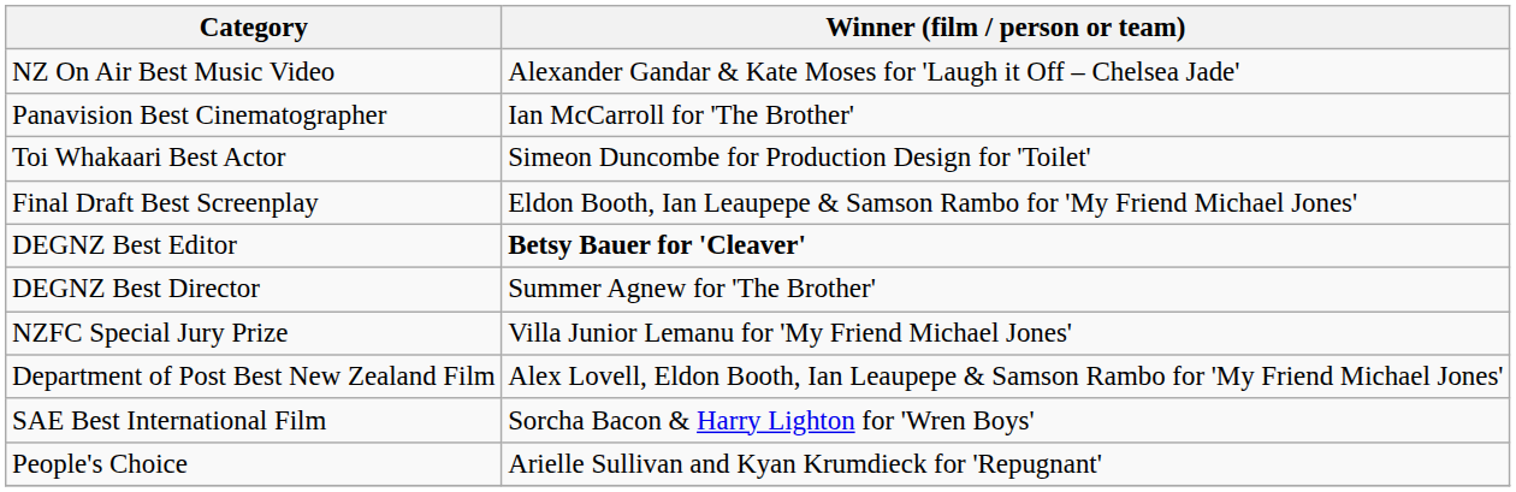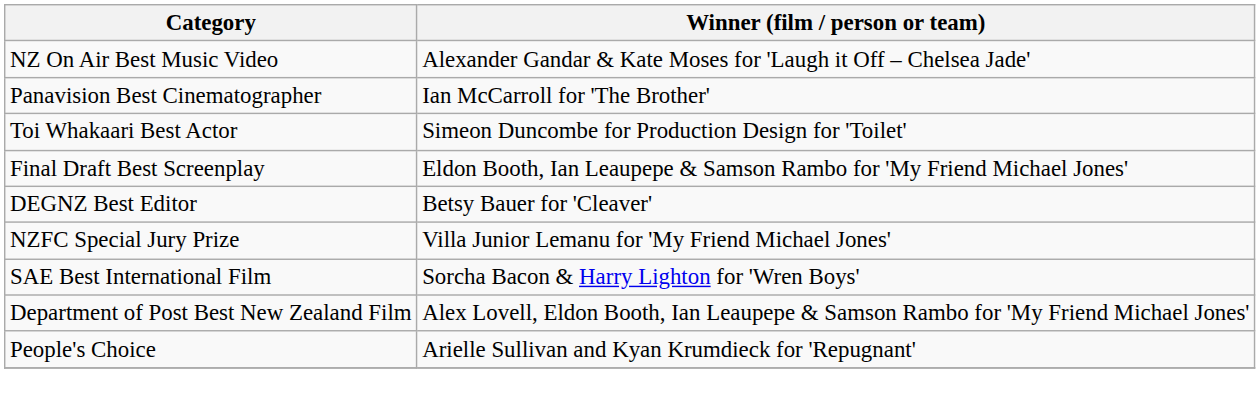 <table class="wikitable">
 <tr>
 <th>Category</th>
 <th>Winner (film / person or team)</th>
 </tr>
 <tr>
 <td>NZ On Air Best Music Video</td>
 <td>Alexander Gandar & Kate Moses for 'Laugh it Off – Chelsea Jade'</td>
 </tr>
 <tr>
 <td>Panavision Best Cinematographer</td>
 <td>Ian McCarroll for 'The Brother'</td>
 </tr>
 <tr>
 <td>Toi Whakaari Best Actor</td>
 <td>Simeon Duncombe for Production Design for 'Toilet'</td>
 </tr>
 <tr>
 <td>Final Draft Best Screenplay</td>
 <td>Eldon Booth, Ian Leaupepe & Samson Rambo for 'My Friend Michael Jones'</td>
 </tr>
 <tr>
 <td>DEGNZ Best Editor</td>
-<td><strong>Betsy Bauer for 'Cleaver'</strong></td>
-</tr>
-<tr>
-<td>DEGNZ Best Director</td>
-<td>Summer Agnew for 'The Brother'</td>
+<td>Betsy Bauer for 'Cleaver'</td>
 </tr>
 <tr>
 <td>NZFC Special Jury Prize</td>
 <td>Villa Junior Lemanu for 'My Friend Michael Jones'</td>
 </tr>
 <tr>
+<td>SAE Best International Film</td>
+<td>Sorcha Bacon & <a href='#'>Harry Lighton</a> for 'Wren Boys'</td>
+</tr>
+<tr>
 <td>Department of Post Best New Zealand Film</td>
 <td>Alex Lovell, Eldon Booth, Ian Leaupepe & Samson Rambo for 'My Friend Michael Jones'</td>
-</tr>
-<tr>
-<td>SAE Best International Film</td>
-<td>Sorcha Bacon & <a href='#'>Harry Lighton</a> for 'Wren Boys'</td>
 </tr>
 <tr>
 <td>People's Choice</td>
 <td>Arielle Sullivan and Kyan Krumdieck for 'Repugnant'</td>
 </tr>
 <tr>
 </tr>
 </table>
